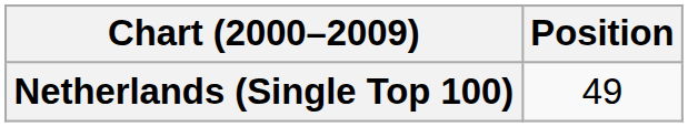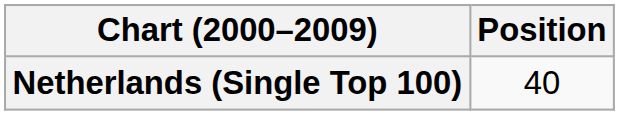 <table class="wikitable plainrowheaders">
 <tr>
 <th>Chart (2000–2009)</th>
 <th>Position</th>
 </tr>
 <tr>
 <th scope="row">Netherlands (Single Top 100)</th>
-<td align="center">49</td>
+<td align="center">40</td>
 </tr>
 </table>
